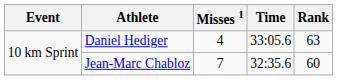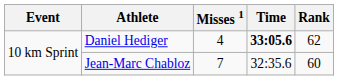 <table class="wikitable" style="font-size:90%">
 <tr>
 <th>Event</th>
 <th>Athlete</th>
 <th>Misses <sup>1</sup></th>
 <th>Time</th>
 <th>Rank</th>
 </tr>
 <tr>
 <td rowspan="2">10 km Sprint</td>
 <td><a href='#'>Daniel Hediger</a></td>
 <td align="center">4</td>
-<td align="center">33:05.6</td>
-<td align="center">63</td>
+<td align="center"><strong>33:05.6</strong></td>
+<td align="center">62</td>
 </tr>
 <tr>
 <td><a href='#'>Jean-Marc Chabloz</a></td>
 <td align="center">7</td>
 <td align="center">32:35.6</td>
 <td align="center">60</td>
 </tr>
 </table>
